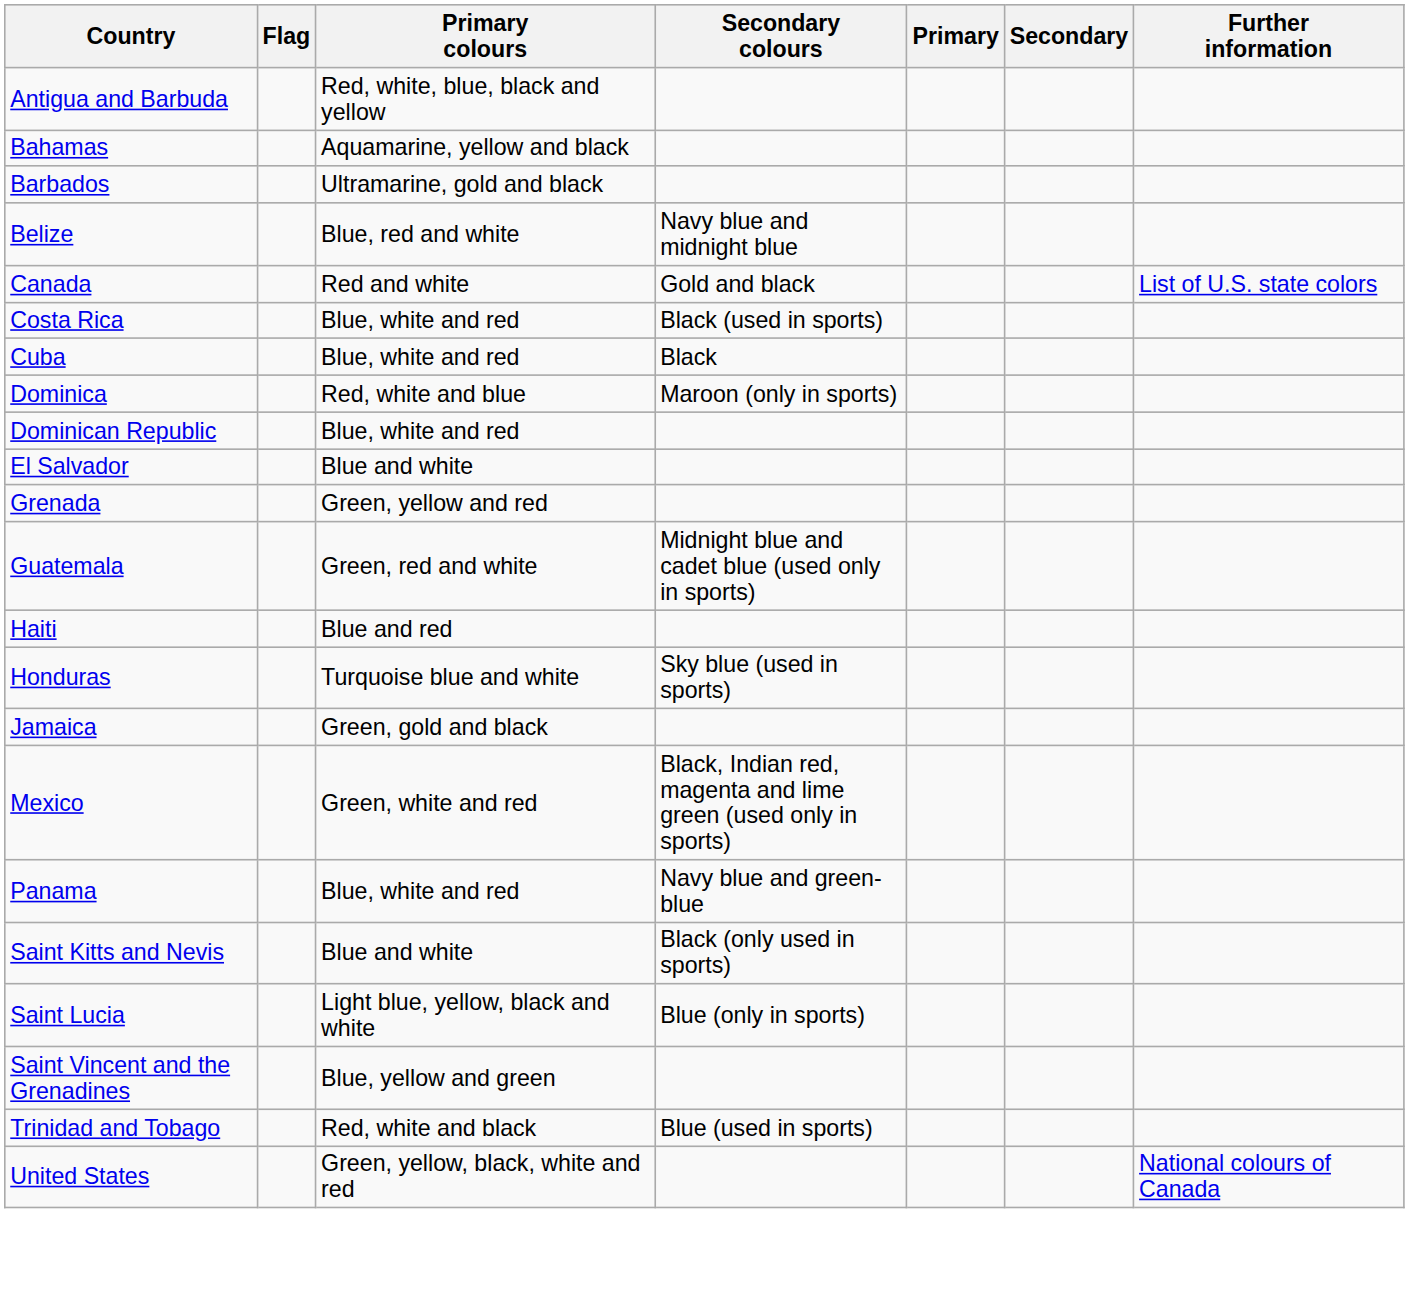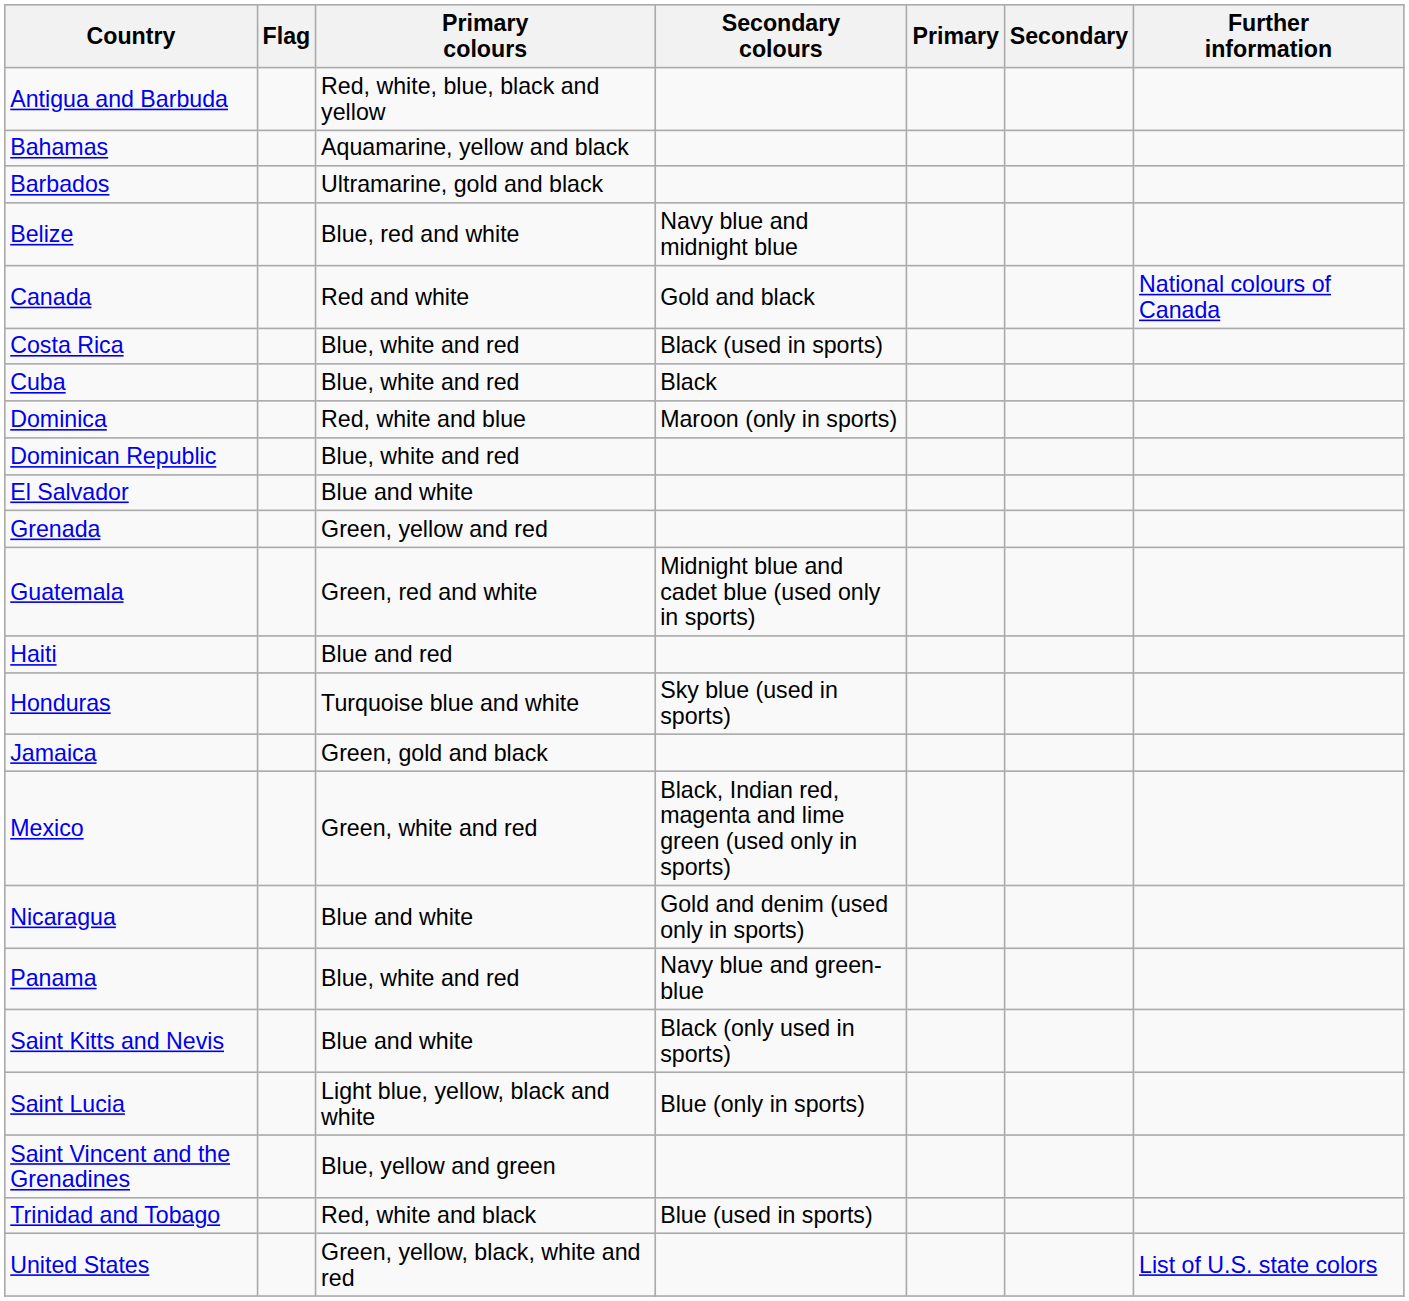 <table class="wikitable sortable" style="font-size:90%">
 <tr>
 <th style="width:150px">Country</th>
 <th class="unsortable">Flag</th>
 <th>Primary<br>colours</th>
 <th width=150pt>Secondary<br>colours</th>
 <th>Primary</th>
 <th>Secondary</th>
 <th>Further<br>information</th>
 </tr>
 <tr>
 <td><a href='#'>Antigua and Barbuda</a></td>
 <td style="text-align:center"></td>
 <td>Red, white, blue, black and yellow</td>
 <td></td>
 <td><br></td>
 <td></td>
 <td></td>
 </tr>
 <tr>
 <td><a href='#'>Bahamas</a></td>
 <td style="text-align:center"></td>
 <td>Aquamarine, yellow and black</td>
 <td></td>
 <td></td>
 <td></td>
 <td></td>
 </tr>
 <tr>
 <td><a href='#'>Barbados</a></td>
 <td style="text-align:center"></td>
 <td>Ultramarine, gold and black</td>
 <td></td>
 <td></td>
 <td></td>
 <td></td>
 </tr>
 <tr>
 <td><a href='#'>Belize</a></td>
 <td style="text-align:center"></td>
 <td>Blue, red and white</td>
 <td>Navy blue and midnight blue</td>
 <td></td>
 <td></td>
 <td></td>
 </tr>
 <tr>
 <td><a href='#'>Canada</a></td>
 <td style="text-align:center"></td>
 <td>Red and white</td>
 <td>Gold and black</td>
 <td></td>
 <td></td>
-<td><a href='#'>List of U.S. state colors</a></td>
+<td><a href='#'>National colours of Canada</a></td>
 </tr>
 <tr>
 <td><a href='#'>Costa Rica</a></td>
 <td style="text-align:center"></td>
 <td>Blue, white and red</td>
 <td>Black (used in sports)</td>
 <td></td>
 <td></td>
 <td></td>
 </tr>
 <tr>
 <td><a href='#'>Cuba</a></td>
 <td style="text-align:center"></td>
 <td>Blue, white and red</td>
 <td>Black</td>
 <td></td>
 <td></td>
 <td></td>
 </tr>
 <tr>
 <td><a href='#'>Dominica</a></td>
 <td style="text-align:center"></td>
 <td>Red, white and blue</td>
 <td>Maroon (only in sports)</td>
 <td><br></td>
 <td></td>
 <td></td>
 </tr>
 <tr>
 <td><a href='#'>Dominican Republic</a></td>
 <td style="text-align:center"></td>
 <td>Blue, white and red</td>
 <td></td>
 <td></td>
 <td></td>
 <td></td>
 </tr>
 <tr>
 <td><a href='#'>El Salvador</a></td>
 <td style="text-align:center"></td>
 <td>Blue and white</td>
 <td></td>
 <td></td>
 <td></td>
 <td></td>
 </tr>
 <tr>
 <td><a href='#'>Grenada</a></td>
 <td style="text-align:center"></td>
 <td>Green, yellow and red</td>
 <td></td>
 <td></td>
 <td></td>
 <td></td>
 </tr>
 <tr>
 <td><a href='#'>Guatemala</a></td>
 <td style="text-align:center"></td>
 <td>Green, red and white</td>
 <td>Midnight blue and cadet blue (used only in sports)</td>
 <td></td>
 <td></td>
 <td></td>
 </tr>
 <tr>
 <td><a href='#'>Haiti</a></td>
 <td style="text-align:center"></td>
 <td>Blue and red</td>
 <td></td>
 <td></td>
 <td></td>
 <td></td>
 </tr>
 <tr>
 <td><a href='#'>Honduras</a></td>
 <td style="text-align:center"></td>
 <td>Turquoise blue and white</td>
 <td>Sky blue (used in sports)</td>
 <td></td>
 <td></td>
 <td></td>
 </tr>
 <tr>
 <td><a href='#'>Jamaica</a></td>
 <td style="text-align:center"></td>
 <td>Green, gold and black</td>
 <td></td>
 <td></td>
 <td></td>
 <td></td>
 </tr>
 <tr>
 <td><a href='#'>Mexico</a></td>
 <td style="text-align:center"></td>
 <td>Green, white and red</td>
 <td>Black, Indian red, magenta and lime green (used only in sports)</td>
 <td></td>
 <td></td>
 <td></td>
 </tr>
 <tr>
+<td><a href='#'>Nicaragua</a></td>
+<td style="text-align:center"></td>
+<td>Blue and white</td>
+<td>Gold and denim (used only in sports)</td>
+<td></td>
+<td></td>
+<td></td>
+</tr>
+<tr>
 <td><a href='#'>Panama</a></td>
 <td style="text-align:center"></td>
 <td>Blue, white and red</td>
 <td>Navy blue and green-blue</td>
 <td></td>
 <td></td>
 <td></td>
 </tr>
 <tr>
 <td><a href='#'>Saint Kitts and Nevis</a></td>
 <td style="text-align:center"></td>
 <td>Blue and white</td>
 <td>Black (only used in sports)</td>
 <td></td>
 <td></td>
 <td></td>
 </tr>
 <tr>
 <td><a href='#'>Saint Lucia</a></td>
 <td style="text-align:center"></td>
 <td>Light blue, yellow, black and white</td>
 <td>Blue (only in sports)</td>
 <td></td>
 <td></td>
 <td></td>
 </tr>
 <tr>
 <td><a href='#'>Saint Vincent and the Grenadines</a></td>
 <td style="text-align:center"></td>
 <td>Blue, yellow and green</td>
 <td></td>
 <td></td>
 <td></td>
 <td></td>
 </tr>
 <tr>
 <td><a href='#'>Trinidad and Tobago</a></td>
 <td style="text-align:center"></td>
 <td>Red, white and black</td>
 <td>Blue (used in sports)</td>
 <td></td>
 <td></td>
 <td></td>
 </tr>
 <tr>
 <td><a href='#'>United States</a></td>
 <td style="text-align:center"></td>
 <td>Green, yellow, black, white and red</td>
 <td></td>
 <td></td>
 <td></td>
-<td><a href='#'>National colours of Canada</a></td>
+<td><a href='#'>List of U.S. state colors</a></td>
 </tr>
 </table>
